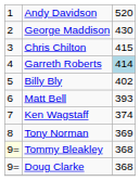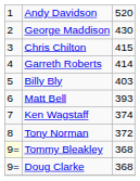 <table class="wikitable">
 <tr>
 <td>1</td>
 <td><a href='#'>Andy Davidson</a></td>
 <td>520</td>
 </tr>
 <tr>
 <td>2</td>
 <td><a href='#'>George Maddison</a></td>
 <td>430</td>
 </tr>
 <tr>
 <td>3</td>
 <td><a href='#'>Chris Chilton</a></td>
 <td>415</td>
 </tr>
 <tr>
 <td>4</td>
 <td><a href='#'>Garreth Roberts</a></td>
-<td style="background: lightblue;">414</td>
+<td>414</td>
 </tr>
 <tr>
 <td>5</td>
 <td><a href='#'>Billy Bly</a></td>
-<td>402</td>
+<td>403</td>
 </tr>
 <tr>
 <td>6</td>
 <td><a href='#'>Matt Bell</a></td>
 <td>393</td>
 </tr>
 <tr>
 <td>7</td>
 <td><a href='#'>Ken Wagstaff</a></td>
 <td>374</td>
 </tr>
 <tr>
 <td>8</td>
 <td><a href='#'>Tony Norman</a></td>
-<td>369</td>
+<td>372</td>
 </tr>
 <tr>
 <td style="background: lightyellow;">9=</td>
 <td><a href='#'>Tommy Bleakley</a></td>
 <td>368</td>
 </tr>
 <tr>
 <td>9=</td>
 <td><a href='#'>Doug Clarke</a></td>
 <td>368</td>
 </tr>
 <tr>
 </tr>
 </table>
